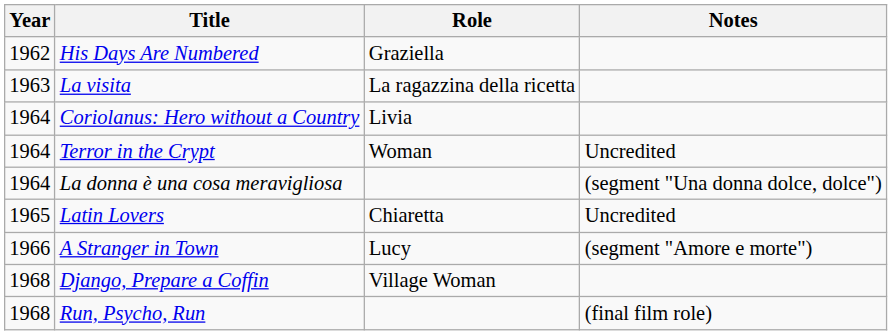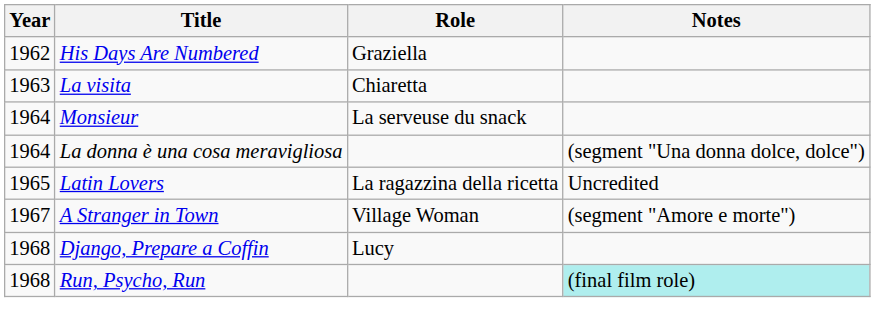 <table class="wikitable">
 <tr>
 <th>Year</th>
 <th>Title</th>
 <th>Role</th>
 <th>Notes</th>
 </tr>
 <tr>
 <td>1962</td>
 <td><em><a href='#'>His Days Are Numbered</a></em></td>
 <td>Graziella</td>
 <td></td>
 </tr>
 <tr>
 <td>1963</td>
 <td><em><a href='#'>La visita</a></em></td>
-<td>La ragazzina della ricetta</td>
+<td>Chiaretta</td>
 <td></td>
 </tr>
 <tr>
 <td>1964</td>
-<td><em><a href='#'>Coriolanus: Hero without a Country</a></em></td>
-<td>Livia</td>
+<td><em><a href='#'>Monsieur</a></em></td>
+<td>La serveuse du snack</td>
 <td></td>
-</tr>
-<tr>
-<td>1964</td>
-<td><em><a href='#'>Terror in the Crypt</a></em></td>
-<td>Woman</td>
-<td>Uncredited</td>
 </tr>
 <tr>
 <td>1964</td>
 <td><em>La donna è una cosa meravigliosa</em></td>
 <td></td>
 <td>(segment "Una donna dolce, dolce")</td>
 </tr>
 <tr>
 <td>1965</td>
 <td><em><a href='#'>Latin Lovers</a></em></td>
-<td>Chiaretta</td>
+<td>La ragazzina della ricetta</td>
 <td>Uncredited</td>
 </tr>
 <tr>
-<td>1966</td>
+<td>1967</td>
 <td><em><a href='#'>A Stranger in Town</a></em></td>
-<td>Lucy</td>
+<td>Village Woman</td>
 <td>(segment "Amore e morte")</td>
 </tr>
 <tr>
 <td>1968</td>
 <td><em><a href='#'>Django, Prepare a Coffin</a></em></td>
-<td>Village Woman</td>
+<td>Lucy</td>
 <td></td>
 </tr>
 <tr>
 <td>1968</td>
 <td><em><a href='#'>Run, Psycho, Run</a></em></td>
 <td></td>
-<td>(final film role)</td>
+<td style="background: paleturquoise;">(final film role)</td>
 </tr>
 </table>
